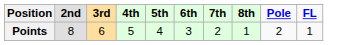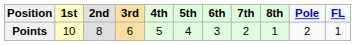 <table class="wikitable" style="font-size:85%; text-align:center">
 <tr>
 <th>Position</th>
+<td style="background:#ffffbf;"> <strong>1st</strong> </td>
 <td style="background:#dfdfdf;"> <strong>2nd</strong> </td>
 <td style="background:#ffdf9f;"> <strong>3rd</strong> </td>
 <td style="background:#dfffdf;"> <strong>4th</strong> </td>
 <td style="background:#dfffdf;"> <strong>5th</strong> </td>
 <td style="background:#dfffdf;"> <strong>6th</strong> </td>
 <td style="background:#dfffdf;"> <strong>7th</strong> </td>
 <td style="background:#dfffdf;"> <strong>8th</strong> </td>
 <td> <strong><a href='#'>Pole</a></strong> </td>
 <td> <strong><a href='#'>FL</a></strong> </td>
 </tr>
 <tr>
 <th>Points</th>
+<td style="background:#ffffbf;">10</td>
 <td style="background:#dfdfdf;">8</td>
 <td style="background:#ffdf9f;">6</td>
 <td style="background:#dfffdf;">5</td>
 <td style="background:#dfffdf;">4</td>
 <td style="background:#dfffdf;">3</td>
 <td style="background:#dfffdf;">2</td>
 <td style="background:#dfffdf;">1</td>
 <td>2</td>
 <td>1</td>
 </tr>
 </table>
